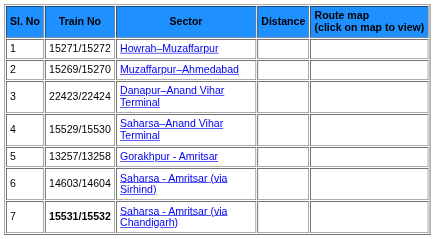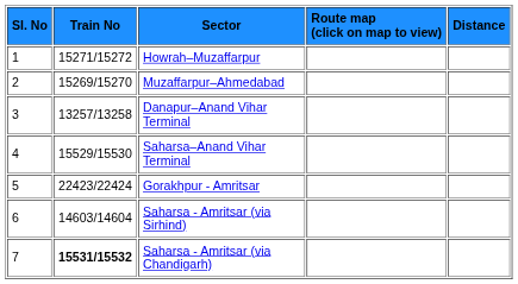 <table class="tocolours"  border="1" cellpadding="5">
 <tr bgcolor=1e90ff>
 <th style="text-align:center;">Sl. No</th>
 <th style="text-align:center;">Train No</th>
 <th style="width:200px;" style="text-align:left;">Sector</th>
+<th style="text-align:left;">Route map <br> (click on map to view)</th>
 <th style="text-align:left;">Distance</th>
-<th style="text-align:left;">Route map <br> (click on map to view)</th>
 </tr>
 <tr>
 <td>1</td>
 <td>15271/15272</td>
 <td><a href='#'>Howrah–Muzaffarpur</a></td>
 <td></td>
 <td></td>
 </tr>
 <tr>
 <td>2</td>
 <td>15269/15270</td>
 <td><a href='#'>Muzaffarpur–Ahmedabad</a></td>
 <td></td>
 <td></td>
 </tr>
 <tr>
 <td>3</td>
-<td>22423/22424</td>
+<td>13257/13258</td>
 <td><a href='#'>Danapur–Anand Vihar Terminal</a></td>
 <td></td>
 <td></td>
 </tr>
 <tr>
 <td>4</td>
 <td>15529/15530</td>
 <td><a href='#'>Saharsa–Anand Vihar Terminal</a></td>
 <td></td>
 <td></td>
 </tr>
 <tr>
 <td>5</td>
-<td>13257/13258</td>
+<td>22423/22424</td>
 <td><a href='#'>Gorakhpur - Amritsar</a></td>
 <td></td>
 <td></td>
 </tr>
 <tr>
 <td>6</td>
 <td>14603/14604</td>
 <td><a href='#'>Saharsa - Amritsar (via Sirhind)</a></td>
 <td></td>
 <td></td>
 </tr>
 <tr>
 <td>7</td>
 <td><strong>15531/15532</strong></td>
 <td><a href='#'>Saharsa - Amritsar (via Chandigarh)</a></td>
 <td></td>
 <td></td>
 </tr>
 </table>
